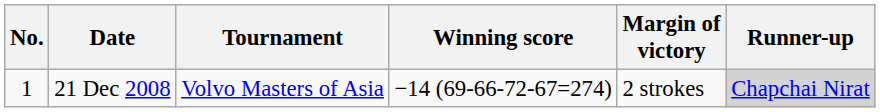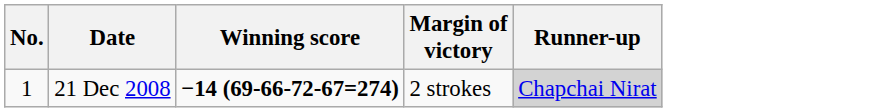 <table class="wikitable" style="font-size:95%;">
 <tr>
 <th>No.</th>
 <th>Date</th>
-<th>Tournament</th>
 <th>Winning score</th>
 <th>Margin of<br>victory</th>
 <th>Runner-up</th>
 </tr>
 <tr>
 <td align=center>1</td>
 <td align=right>21 Dec <a href='#'>2008</a></td>
-<td><a href='#'>Volvo Masters of Asia</a></td>
-<td>−14 (69-66-72-67=274)</td>
+<td><strong>−14 (69-66-72-67=274)</strong></td>
 <td>2 strokes</td>
 <td style="background: lightgrey;"> <a href='#'>Chapchai Nirat</a></td>
 </tr>
 </table>
